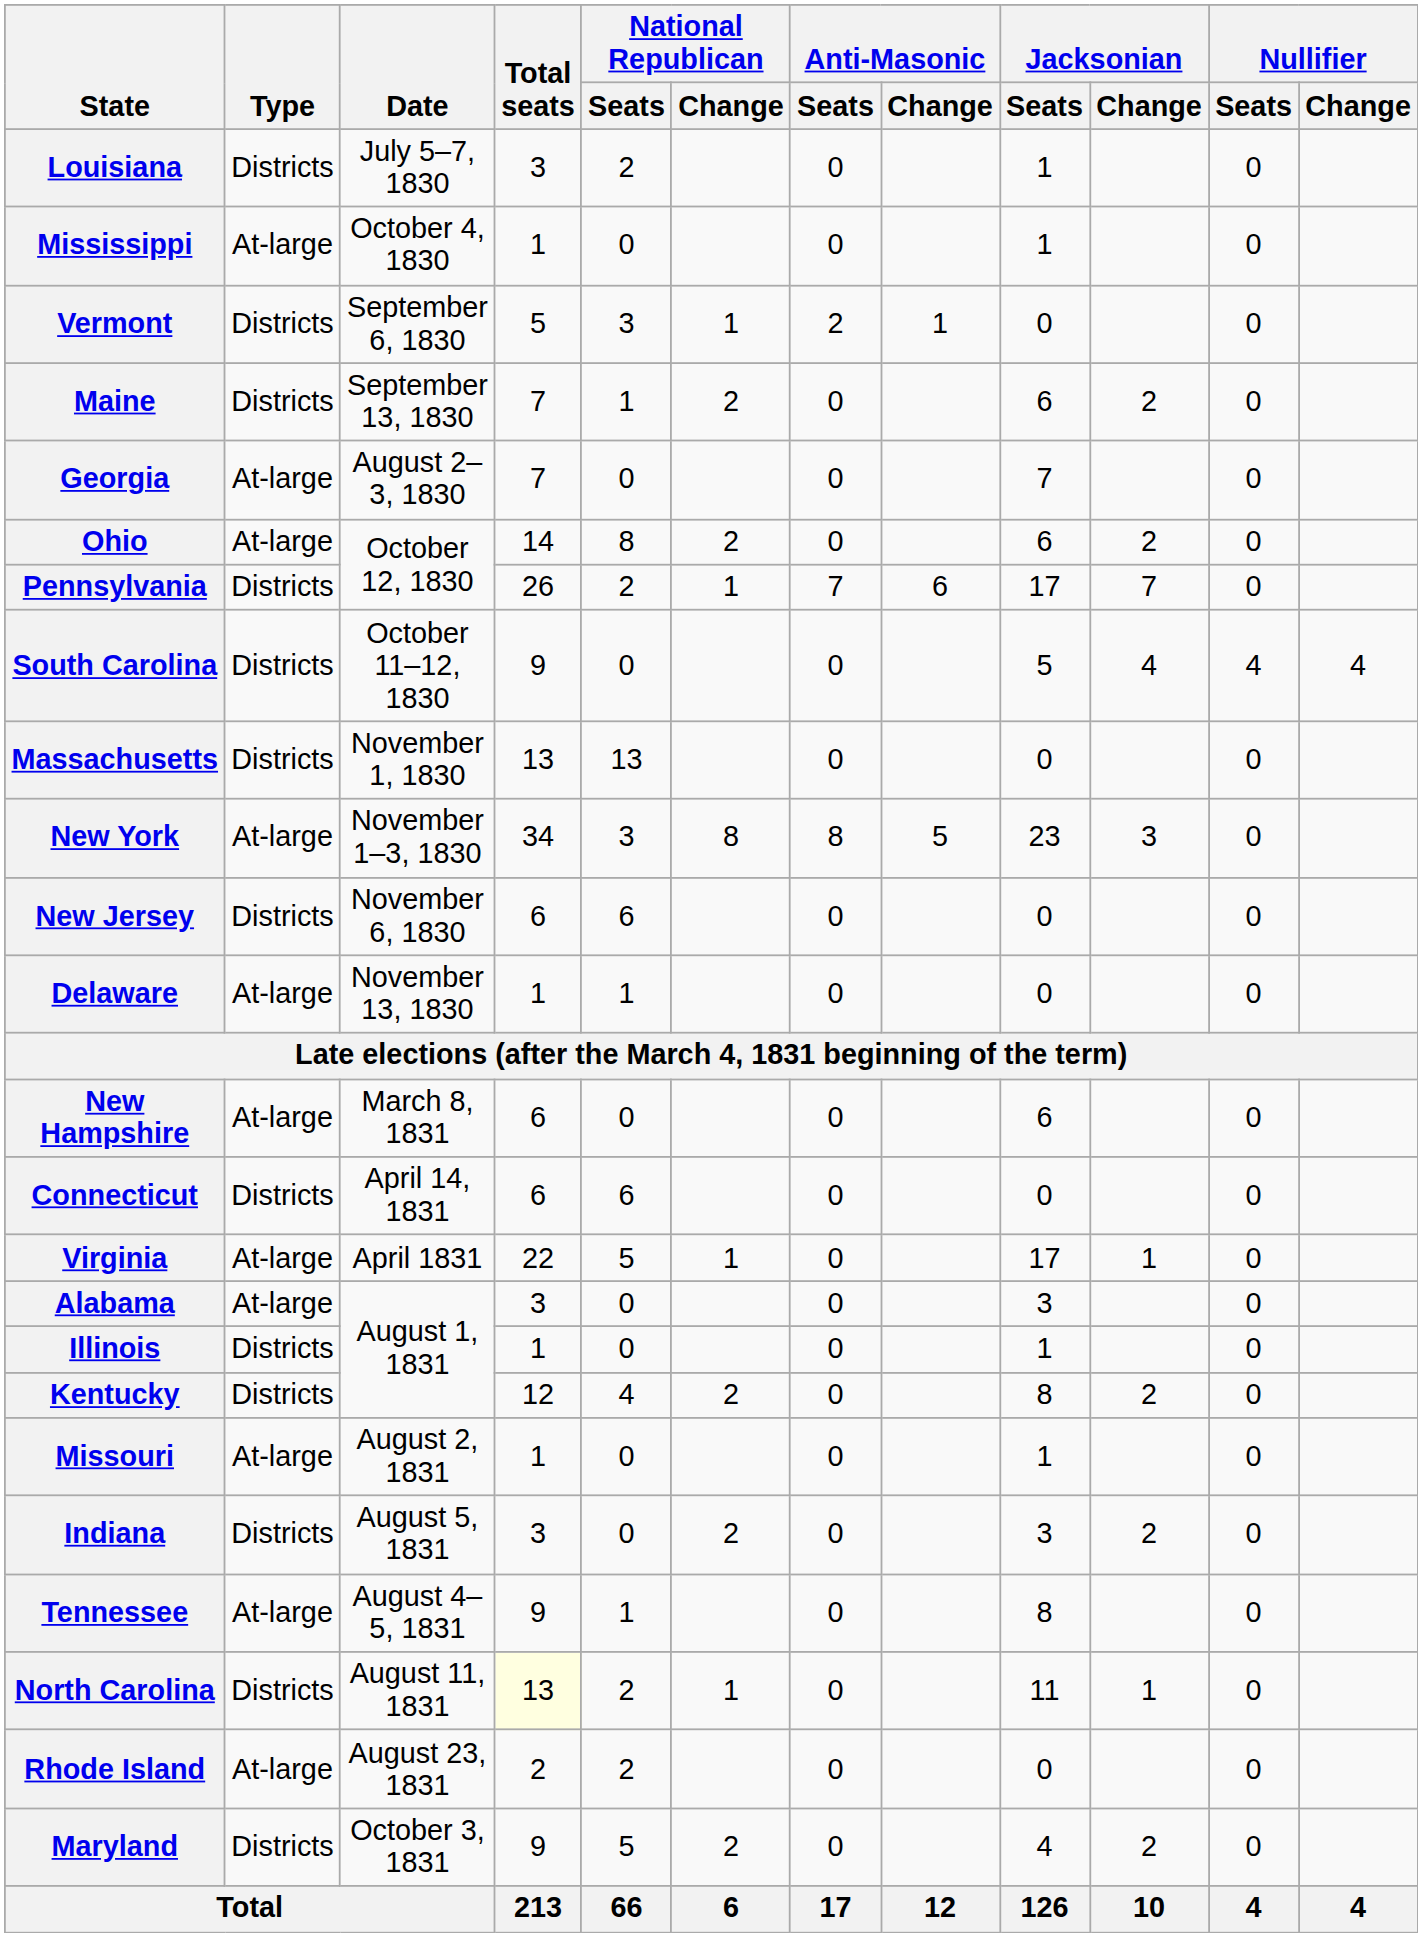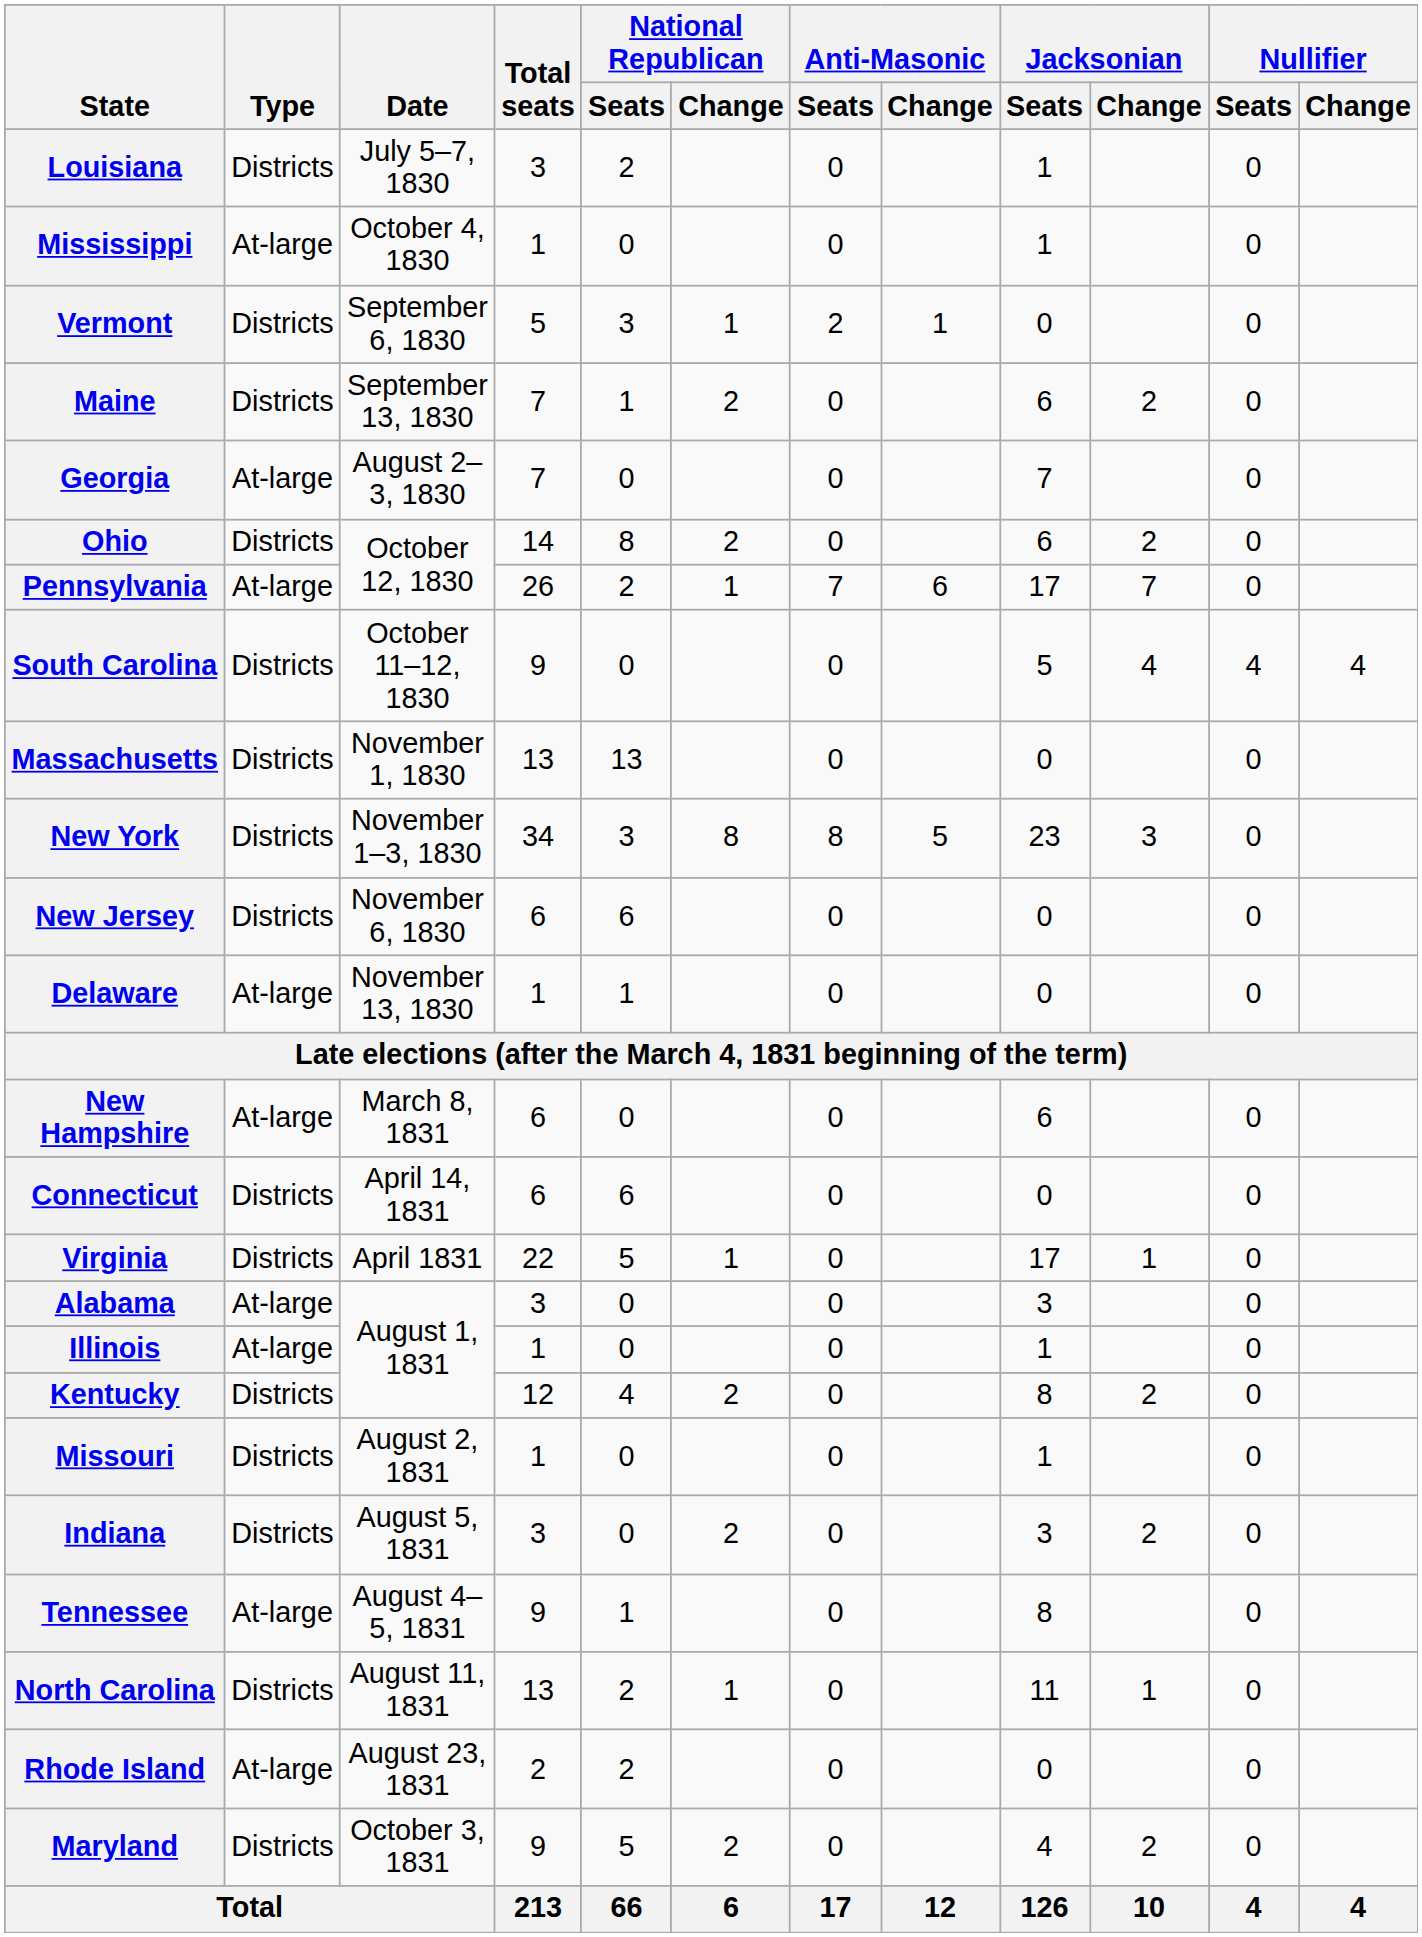 <table class="wikitable sortable" style="text-align:center">
 <tr valign=bottom>
 <th rowspan=2>State</th>
 <th rowspan=2>Type</th>
 <th rowspan=2>Date</th>
 <th rowspan=2>Total<br>seats</th>
 <th colspan=2 ><a href='#'>National Republican</a></th>
 <th colspan=2 ><a href='#'>Anti-Masonic</a></th>
 <th colspan=2 ><a href='#'>Jacksonian</a></th>
 <th colspan=2 ><a href='#'>Nullifier</a></th>
 </tr>
 <tr>
 <th>Seats</th>
 <th>Change</th>
 <th>Seats</th>
 <th>Change</th>
 <th>Seats</th>
 <th>Change</th>
 <th>Seats</th>
 <th>Change</th>
 </tr>
 <tr>
 <th><a href='#'>Louisiana</a></th>
 <td>Districts</td>
 <td data-sort-value="July 7, 1830">July 5–7, 1830</td>
 <td>3</td>
 <td>2</td>
 <td></td>
 <td>0</td>
 <td></td>
 <td>1</td>
 <td></td>
 <td>0</td>
 <td></td>
 </tr>
 <tr>
 <th><a href='#'>Mississippi</a></th>
 <td>At-large</td>
 <td>October 4, 1830</td>
 <td>1</td>
 <td>0</td>
 <td></td>
 <td>0</td>
 <td></td>
 <td>1</td>
 <td></td>
 <td>0</td>
 <td></td>
 </tr>
 <tr>
 <th><a href='#'>Vermont</a></th>
 <td>Districts</td>
 <td data-sort-value="September 6, 1830">September 6, 1830</td>
 <td>5</td>
 <td>3</td>
 <td>1</td>
 <td>2</td>
 <td>1</td>
 <td>0</td>
 <td></td>
 <td>0</td>
 <td></td>
 </tr>
 <tr>
 <th><a href='#'>Maine</a></th>
 <td>Districts</td>
 <td>September 13, 1830</td>
 <td>7</td>
 <td>1</td>
 <td>2</td>
 <td>0</td>
 <td></td>
 <td>6</td>
 <td>2</td>
 <td>0</td>
 <td></td>
 </tr>
 <tr>
 <th><a href='#'>Georgia</a></th>
 <td>At-large</td>
 <td data-sort-value="August 3, 1830">August 2–3, 1830</td>
 <td>7</td>
 <td>0</td>
 <td></td>
 <td>0</td>
 <td></td>
 <td>7</td>
 <td></td>
 <td>0</td>
 <td></td>
 </tr>
 <tr>
 <th><a href='#'>Ohio</a></th>
-<td>At-large</td>
+<td>Districts</td>
 <td rowspan=2>October 12, 1830</td>
 <td>14</td>
 <td>8</td>
 <td>2</td>
 <td>0</td>
 <td></td>
 <td>6</td>
 <td>2</td>
 <td>0</td>
 <td></td>
 </tr>
 <tr>
 <th><a href='#'>Pennsylvania</a></th>
-<td>Districts</td>
+<td>At-large</td>
 <td>26</td>
 <td>2</td>
 <td>1</td>
 <td>7</td>
 <td>6</td>
 <td>17</td>
 <td>7</td>
 <td>0</td>
 <td></td>
 </tr>
 <tr>
 <th><a href='#'>South Carolina</a></th>
 <td>Districts</td>
 <td data-sort-value="October 12, 1830">October 11–12, 1830</td>
 <td>9</td>
 <td>0</td>
 <td></td>
 <td>0</td>
 <td></td>
 <td>5</td>
 <td>4</td>
 <td>4</td>
 <td>4</td>
 </tr>
 <tr>
 <th><a href='#'>Massachusetts</a></th>
 <td>Districts</td>
 <td>November 1, 1830</td>
 <td>13</td>
 <td>13</td>
 <td></td>
 <td>0</td>
 <td></td>
 <td>0</td>
 <td></td>
 <td>0</td>
 <td></td>
 </tr>
 <tr>
 <th><a href='#'>New York</a></th>
-<td>At-large</td>
+<td>Districts</td>
 <td data-sort-value="November 3, 1830">November 1–3, 1830</td>
 <td>34</td>
 <td>3</td>
 <td>8</td>
 <td>8</td>
 <td>5</td>
 <td>23</td>
 <td>3</td>
 <td>0</td>
 <td></td>
 </tr>
 <tr>
 <th><a href='#'>New Jersey</a></th>
 <td>Districts</td>
 <td>November 6, 1830</td>
 <td>6</td>
 <td>6</td>
 <td></td>
 <td>0</td>
 <td></td>
 <td>0</td>
 <td></td>
 <td>0</td>
 <td></td>
 </tr>
 <tr>
 <th><a href='#'>Delaware</a></th>
 <td>At-large</td>
 <td>November 13, 1830</td>
 <td>1</td>
 <td>1</td>
 <td></td>
 <td>0</td>
 <td></td>
 <td>0</td>
 <td></td>
 <td>0</td>
 <td></td>
 </tr>
 <tr>
 <th data-sort-value="March 4, 1831" colspan=99>Late elections (after the March 4, 1831 beginning of the term)</th>
 </tr>
 <tr>
 <th><a href='#'>New Hampshire</a></th>
 <td>At-large</td>
 <td>March 8, 1831</td>
 <td>6</td>
 <td>0</td>
 <td></td>
 <td>0</td>
 <td></td>
 <td>6</td>
 <td></td>
 <td>0</td>
 <td></td>
 </tr>
 <tr>
 <th><a href='#'>Connecticut</a></th>
 <td>Districts</td>
 <td>April 14, 1831</td>
 <td>6</td>
 <td>6</td>
 <td></td>
 <td>0</td>
 <td></td>
 <td>0</td>
 <td></td>
 <td>0</td>
 <td></td>
 </tr>
 <tr>
 <th><a href='#'>Virginia</a></th>
-<td>At-large</td>
+<td>Districts</td>
 <td data-sort-value="April 31, 1831">April 1831</td>
 <td>22</td>
 <td>5</td>
 <td>1</td>
 <td>0</td>
 <td></td>
 <td>17</td>
 <td>1</td>
 <td>0</td>
 <td></td>
 </tr>
 <tr>
 <th><a href='#'>Alabama</a></th>
 <td>At-large</td>
 <td rowspan=3>August 1, 1831</td>
 <td>3</td>
 <td>0</td>
 <td></td>
 <td>0</td>
 <td></td>
 <td>3</td>
 <td></td>
 <td>0</td>
 <td></td>
 </tr>
 <tr>
 <th><a href='#'>Illinois</a></th>
-<td>Districts</td>
+<td>At-large</td>
 <td>1</td>
 <td>0</td>
 <td></td>
 <td>0</td>
 <td></td>
 <td>1</td>
 <td></td>
 <td>0</td>
 <td></td>
 </tr>
 <tr>
 <th><a href='#'>Kentucky</a></th>
 <td>Districts</td>
 <td>12</td>
 <td>4</td>
 <td>2</td>
 <td>0</td>
 <td></td>
 <td>8</td>
 <td>2</td>
 <td>0</td>
 <td></td>
 </tr>
 <tr>
 <th><a href='#'>Missouri</a></th>
-<td>At-large</td>
+<td>Districts</td>
 <td>August 2, 1831</td>
 <td>1</td>
 <td>0</td>
 <td></td>
 <td>0</td>
 <td></td>
 <td>1</td>
 <td></td>
 <td>0</td>
 <td></td>
 </tr>
 <tr>
 <th><a href='#'>Indiana</a></th>
 <td>Districts</td>
 <td>August 5, 1831</td>
 <td>3</td>
 <td>0</td>
 <td>2</td>
 <td>0</td>
 <td></td>
 <td>3</td>
 <td>2</td>
 <td>0</td>
 <td></td>
 </tr>
 <tr>
 <th><a href='#'>Tennessee</a></th>
 <td>At-large</td>
 <td data-sort-value="August 5, 1831">August 4–5, 1831</td>
 <td>9</td>
 <td>1</td>
 <td></td>
 <td>0</td>
 <td></td>
 <td>8</td>
 <td></td>
 <td>0</td>
 <td></td>
 </tr>
 <tr>
 <th><a href='#'>North Carolina</a></th>
 <td>Districts</td>
 <td>August 11, 1831</td>
-<td style="background: lightyellow;">13</td>
+<td>13</td>
 <td>2</td>
 <td>1</td>
 <td>0</td>
 <td></td>
 <td>11</td>
 <td>1</td>
 <td>0</td>
 <td></td>
 </tr>
 <tr>
 <th><a href='#'>Rhode Island</a></th>
 <td>At-large</td>
 <td>August 23, 1831</td>
 <td>2</td>
 <td>2</td>
 <td></td>
 <td>0</td>
 <td></td>
 <td>0</td>
 <td></td>
 <td>0</td>
 <td></td>
 </tr>
 <tr>
 <th><a href='#'>Maryland</a></th>
 <td>Districts</td>
 <td>October 3, 1831</td>
 <td>9</td>
 <td>5</td>
 <td>2</td>
 <td>0</td>
 <td></td>
 <td>4</td>
 <td>2</td>
 <td>0</td>
 <td></td>
 </tr>
 <tr>
 <th colspan=3>Total</th>
 <th>213</th>
 <th>66<br></th>
 <th>6</th>
 <th>17<br></th>
 <th>12</th>
 <th>126<br></th>
 <th>10</th>
 <th>4<br></th>
 <th>4</th>
 </tr>
 </table>
